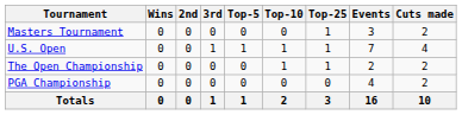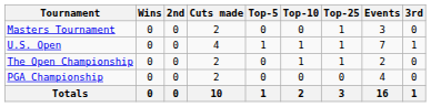 <table class=wikitable style=text-align:center>
 <tr>
 <th>Tournament</th>
 <th>Wins</th>
 <th>2nd</th>
-<th>3rd</th>
+<th>Cuts made</th>
 <th>Top-5</th>
 <th>Top-10</th>
 <th>Top-25</th>
 <th>Events</th>
-<th>Cuts made</th>
+<th>3rd</th>
 </tr>
 <tr>
 <td align=left><a href='#'>Masters Tournament</a></td>
 <td>0</td>
 <td>0</td>
-<td>0</td>
+<td>2</td>
 <td>0</td>
 <td>0</td>
 <td>1</td>
 <td>3</td>
-<td>2</td>
+<td>0</td>
 </tr>
 <tr>
 <td align=left><a href='#'>U.S. Open</a></td>
 <td>0</td>
 <td>0</td>
-<td>1</td>
+<td>4</td>
 <td>1</td>
 <td>1</td>
 <td>1</td>
 <td>7</td>
-<td>4</td>
+<td>1</td>
 </tr>
 <tr>
 <td align=left><a href='#'>The Open Championship</a></td>
 <td>0</td>
 <td>0</td>
-<td>0</td>
+<td>2</td>
 <td>0</td>
 <td>1</td>
 <td>1</td>
 <td>2</td>
-<td>2</td>
+<td>0</td>
 </tr>
 <tr>
 <td align=left><a href='#'>PGA Championship</a></td>
 <td>0</td>
 <td>0</td>
-<td>0</td>
+<td>2</td>
 <td>0</td>
 <td>0</td>
 <td>0</td>
 <td>4</td>
-<td>2</td>
+<td>0</td>
 </tr>
 <tr>
 <th>Totals</th>
 <th>0</th>
 <th>0</th>
-<th>1</th>
+<th>10</th>
 <th>1</th>
 <th>2</th>
 <th>3</th>
 <th>16</th>
-<th>10</th>
+<th>1</th>
 </tr>
 </table>
